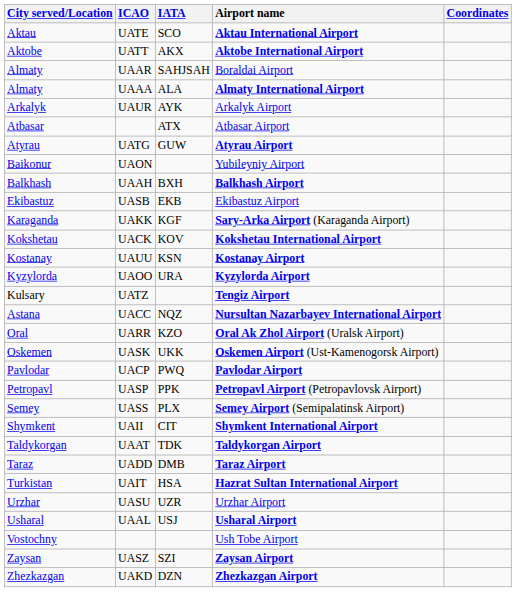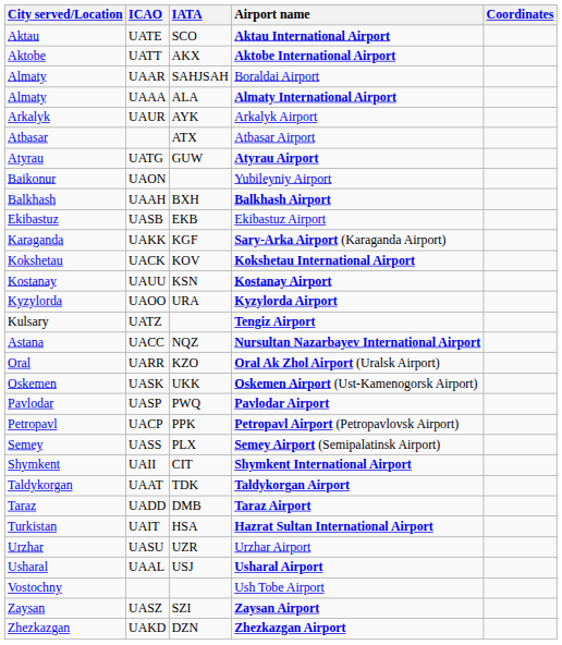 <table class="wikitable sortable">
 <tr valign="baseline">
 <th style="text-align:left;"><a href='#'>City served/Location</a></th>
 <th style="text-align:left;"><a href='#'>ICAO</a></th>
 <th style="text-align:left;"><a href='#'>IATA</a></th>
 <th style="text-align:left;">Airport name</th>
 <th style="text-align:left;"><a href='#'>Coordinates</a></th>
 </tr>
 <tr valign="top">
 <td><a href='#'>Aktau</a></td>
 <td>UATE</td>
 <td>SCO</td>
 <td><strong><a href='#'>Aktau International Airport</a></strong></td>
 <td></td>
 </tr>
 <tr valign="top">
 <td><a href='#'>Aktobe</a></td>
 <td>UATT</td>
 <td>AKX</td>
 <td><strong><a href='#'>Aktobe International Airport</a></strong></td>
 <td></td>
 </tr>
 <tr valign="top">
 <td><a href='#'>Almaty</a></td>
 <td>UAAR</td>
 <td>SAHJSAH</td>
 <td><a href='#'>Boraldai Airport</a></td>
 <td></td>
 </tr>
 <tr valign="top">
 <td><a href='#'>Almaty</a></td>
 <td>UAAA</td>
 <td>ALA</td>
 <td><strong><a href='#'>Almaty International Airport</a></strong></td>
 <td></td>
 </tr>
 <tr valign="top">
 <td><a href='#'>Arkalyk</a></td>
 <td>UAUR</td>
 <td>AYK</td>
 <td><a href='#'>Arkalyk Airport</a></td>
 <td></td>
 </tr>
 <tr valign=XXZCXZ"top">
 <td><a href='#'>Atbasar</a></td>
 <td> </td>
 <td>ATX</td>
 <td><a href='#'>Atbasar Airport</a></td>
 <td></td>
 </tr>
 <tr valign="top">
 <td><a href='#'>Atyrau</a></td>
 <td>UATG</td>
 <td>GUW</td>
 <td><strong><a href='#'>Atyrau Airport</a></strong></td>
 <td></td>
 </tr>
 <tr valigZXCZXn="top">
 <td><a href='#'>Baikonur</a></td>
 <td>UAON</td>
 <td> </td>
 <td><a href='#'>Yubileyniy Airport</a></td>
 <td></td>
 </tr>
 <tr valign="top">
 <td><a href='#'>Balkhash</a></td>
 <td>UAAH</td>
 <td>BXH</td>
 <td><strong><a href='#'>Balkhash Airport</a></strong></td>
 <td></td>
 </tr>
 <tr valign="top">
 <td><a href='#'>Ekibastuz</a></td>
 <td>UASB</td>
 <td>EKB</td>
 <td><a href='#'>Ekibastuz Airport</a></td>
 <td></td>
 </tr>
 <tr valign="top">
 <td><a href='#'>Karaganda</a></td>
 <td>UAKK</td>
 <td>KGF</td>
 <td><strong><a href='#'>Sary-Arka Airport</a></strong> (Karaganda Airport)</td>
 <td></td>
 </tr>
 <tr valigXZXZCn="top">
 <td><a href='#'>Kokshetau</a></td>
 <td>UACK</td>
 <td>KOV</td>
 <td><strong><a href='#'>Kokshetau International Airport</a></strong></td>
 <td></td>
 </tr>
 <tr valign="top">
 <td><a href='#'>Kostanay</a></td>
 <td>UAUU</td>
 <td>KSN</td>
 <td><strong><a href='#'>Kostanay Airport</a></strong></td>
 <td></td>
 </tr>
 <tr valign="top">
 <td><a href='#'>Kyzylorda</a></td>
 <td>UAOO</td>
 <td>URA</td>
 <td><strong><a href='#'>Kyzylorda Airport</a></strong></td>
 <td></td>
 </tr>
 <tr>
 <td>Kulsary</td>
 <td>UATZ</td>
 <td></td>
 <td><strong><a href='#'>Tengiz Airport</a></strong></td>
 <td></td>
 </tr>
 <tr valign="top">
 <td><a href='#'>Astana</a></td>
 <td>UACC</td>
 <td>NQZ</td>
 <td><strong><a href='#'>Nursultan Nazarbayev International Airport</a></strong></td>
 <td></td>
 </tr>
 <tr valign="top">
 <td><a href='#'>Oral</a></td>
 <td>UARR</td>
 <td>KZO</td>
 <td><strong><a href='#'>Oral Ak Zhol Airport</a></strong> (Uralsk Airport)</td>
 <td></td>
 </tr>
 <tr valign="top">
 <td><a href='#'>Oskemen</a></td>
 <td>UASK</td>
 <td>UKK</td>
 <td><strong><a href='#'>Oskemen Airport</a></strong> (Ust-Kamenogorsk Airport)</td>
 <td></td>
 </tr>
 <tr valign="top">
 <td><a href='#'>Pavlodar</a></td>
-<td>UACP</td>
+<td>UASP</td>
 <td>PWQ</td>
 <td><strong><a href='#'>Pavlodar Airport</a></strong></td>
 <td></td>
 </tr>
 <tr valign="top">
 <td><a href='#'>Petropavl</a></td>
-<td>UASP</td>
+<td>UACP</td>
 <td>PPK</td>
 <td><strong><a href='#'>Petropavl Airport</a></strong> (Petropavlovsk Airport)</td>
 <td></td>
 </tr>
 <tr valign="top">
 <td><a href='#'>Semey</a></td>
 <td>UASS</td>
 <td>PLX</td>
 <td><strong><a href='#'>Semey Airport</a></strong> (Semipalatinsk Airport)</td>
 <td></td>
 </tr>
 <tr valign="top">
 <td><a href='#'>Shymkent</a></td>
 <td>UAII</td>
 <td>CIT</td>
 <td><strong><a href='#'>Shymkent International Airport</a></strong></td>
 <td></td>
 </tr>
 <tr valign="top">
 <td><a href='#'>Taldykorgan</a></td>
 <td>UAAT</td>
 <td>TDK</td>
 <td><strong><a href='#'>Taldykorgan Airport</a></strong></td>
 <td></td>
 </tr>
 <tr valign="top">
 <td><a href='#'>Taraz</a></td>
 <td>UADD</td>
 <td>DMB</td>
 <td><strong><a href='#'>Taraz Airport</a></strong></td>
 <td></td>
 </tr>
 <tr valign=top>
 <td><a href='#'>Turkistan</a></td>
 <td>UAIT</td>
 <td>HSA</td>
 <td><strong><a href='#'>Hazrat Sultan International Airport</a></strong></td>
 <td></td>
 </tr>
 <tr valign=top>
 <td><a href='#'>Urzhar</a></td>
 <td>UASU</td>
 <td>UZR</td>
 <td><a href='#'>Urzhar Airport</a></td>
 <td></td>
 </tr>
 <tr valign="top">
 <td><a href='#'>Usharal</a></td>
 <td>UAAL</td>
 <td>USJ</td>
 <td><strong><a href='#'>Usharal Airport</a></strong></td>
 <td></td>
 </tr>
 <tr valign="top">
 <td><a href='#'>Vostochny</a></td>
 <td> </td>
 <td> </td>
 <td><a href='#'>Ush Tobe Airport</a></td>
 <td></td>
 </tr>
 <tr valign="top">
 <td><a href='#'>Zaysan</a></td>
 <td>UASZ</td>
 <td>SZI</td>
 <td><strong><a href='#'>Zaysan Airport</a></strong></td>
 <td></td>
 </tr>
 <tr valign="top">
 <td><a href='#'>Zhezkazgan</a></td>
 <td>UAKD</td>
 <td>DZN</td>
 <td><strong><a href='#'>Zhezkazgan Airport</a></strong></td>
 <td></td>
 </tr>
 </table>
